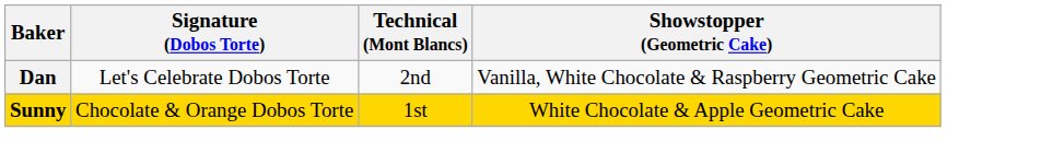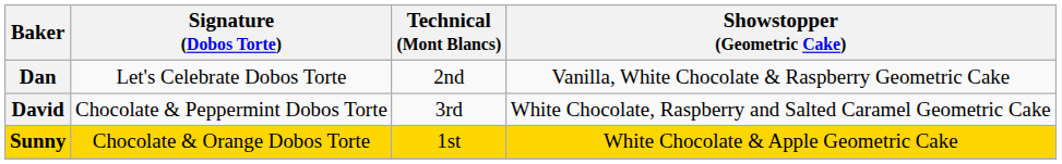 <table class="wikitable sortable" style="text-align:center">
 <tr>
 <th>Baker</th>
 <th class="unsortable">Signature<br><small>(<a href='#'>Dobos Torte</a>)</small></th>
 <th>Technical<br><small>(Mont Blancs)</small></th>
 <th class="unsortable">Showstopper<br><small>(Geometric <a href='#'>Cake</a>)</small></th>
 </tr>
 <tr>
 <th>Dan</th>
 <td>Let's Celebrate Dobos Torte</td>
 <td>2nd</td>
 <td>Vanilla, White Chocolate & Raspberry Geometric Cake</td>
 </tr>
+<tr>
+<th>David</th>
+<td>Chocolate & Peppermint Dobos Torte</td>
+<td>3rd</td>
+<td>White Chocolate, Raspberry and Salted Caramel Geometric Cake</td>
+</tr>
 <tr style="background:Gold;">
 <th style="background:Gold;">Sunny</th>
 <td>Chocolate & Orange Dobos Torte</td>
 <td>1st</td>
 <td>White Chocolate & Apple Geometric Cake</td>
 </tr>
 <tr>
 </tr>
 </table>
